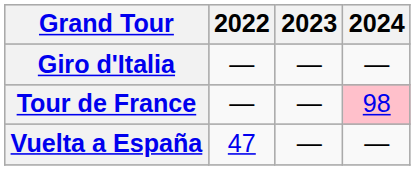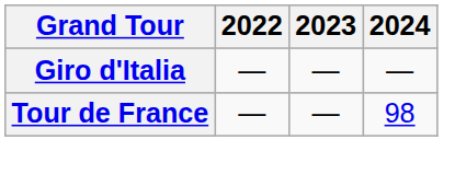 <table class="wikitable plainrowheaders">
 <tr>
 <th scope="col"><a href='#'>Grand Tour</a></th>
 <th scope="col">2022</th>
 <th scope="col">2023</th>
 <th scope="col">2024</th>
 </tr>
 <tr style="text-align:center;">
 <th scope="row"> <a href='#'>Giro d'Italia</a></th>
 <td>—</td>
 <td>—</td>
 <td>—</td>
 </tr>
 <tr style="text-align:center;">
 <th scope="row"> <a href='#'>Tour de France</a></th>
 <td>—</td>
 <td>—</td>
-<td style="background: pink;"><a href='#'>98</a></td>
-</tr>
-<tr style="text-align:center;">
-<th scope="row"> <a href='#'>Vuelta a España</a></th>
-<td><a href='#'>47</a></td>
-<td>—</td>
-<td>—</td>
+<td><a href='#'>98</a></td>
 </tr>
 </table>
